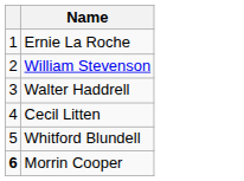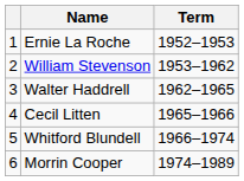 <table class="wikitable">
 <tr>
 <th></th>
 <th>Name</th>
+<th>Term</th>
 </tr>
 <tr>
 <td align=center>1</td>
 <td>Ernie La Roche</td>
+<td align=center>1952–1953</td>
 </tr>
 <tr>
 <td align=center>2</td>
 <td><a href='#'>William Stevenson</a></td>
+<td align=center>1953–1962</td>
 </tr>
 <tr>
 <td align=center>3</td>
 <td>Walter Haddrell</td>
+<td align=center>1962–1965</td>
 </tr>
 <tr>
 <td align=center>4</td>
 <td>Cecil Litten</td>
+<td align=center>1965–1966</td>
 </tr>
 <tr>
 <td align=center>5</td>
 <td>Whitford Blundell</td>
+<td align=center>1966–1974</td>
 </tr>
 <tr>
-<td align=center><strong>6</strong></td>
+<td align=center>6</td>
 <td>Morrin Cooper</td>
+<td align=center>1974–1989</td>
 </tr>
 </table>
